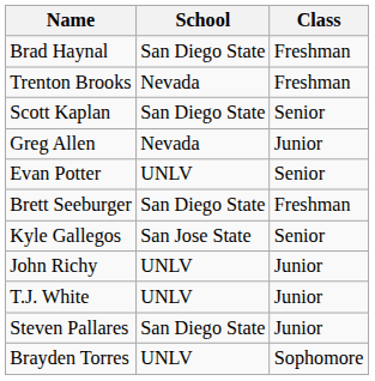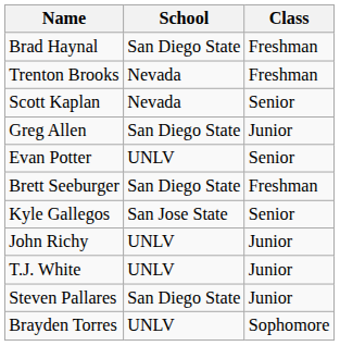 <table class=wikitable>
 <tr>
 <th>Name</th>
 <th>School</th>
 <th>Class</th>
 </tr>
 <tr>
 <td>Brad Haynal</td>
 <td>San Diego State</td>
 <td>Freshman</td>
 </tr>
 <tr>
 <td>Trenton Brooks</td>
 <td>Nevada</td>
 <td>Freshman</td>
 </tr>
 <tr>
 <td>Scott Kaplan</td>
-<td>San Diego State</td>
+<td>Nevada</td>
 <td>Senior</td>
 </tr>
 <tr>
 <td>Greg Allen</td>
-<td>Nevada</td>
+<td>San Diego State</td>
 <td>Junior</td>
 </tr>
 <tr>
 <td>Evan Potter</td>
 <td>UNLV</td>
 <td>Senior</td>
 </tr>
 <tr>
 <td>Brett Seeburger</td>
 <td>San Diego State</td>
 <td>Freshman</td>
 </tr>
 <tr>
 <td>Kyle Gallegos</td>
 <td>San Jose State</td>
 <td>Senior</td>
 </tr>
 <tr>
 <td>John Richy</td>
 <td>UNLV</td>
 <td>Junior</td>
 </tr>
 <tr>
 <td>T.J. White</td>
 <td>UNLV</td>
 <td>Junior</td>
 </tr>
 <tr>
 <td>Steven Pallares</td>
 <td>San Diego State</td>
 <td>Junior</td>
 </tr>
 <tr>
 <td>Brayden Torres</td>
 <td>UNLV</td>
 <td>Sophomore</td>
 </tr>
 </table>
